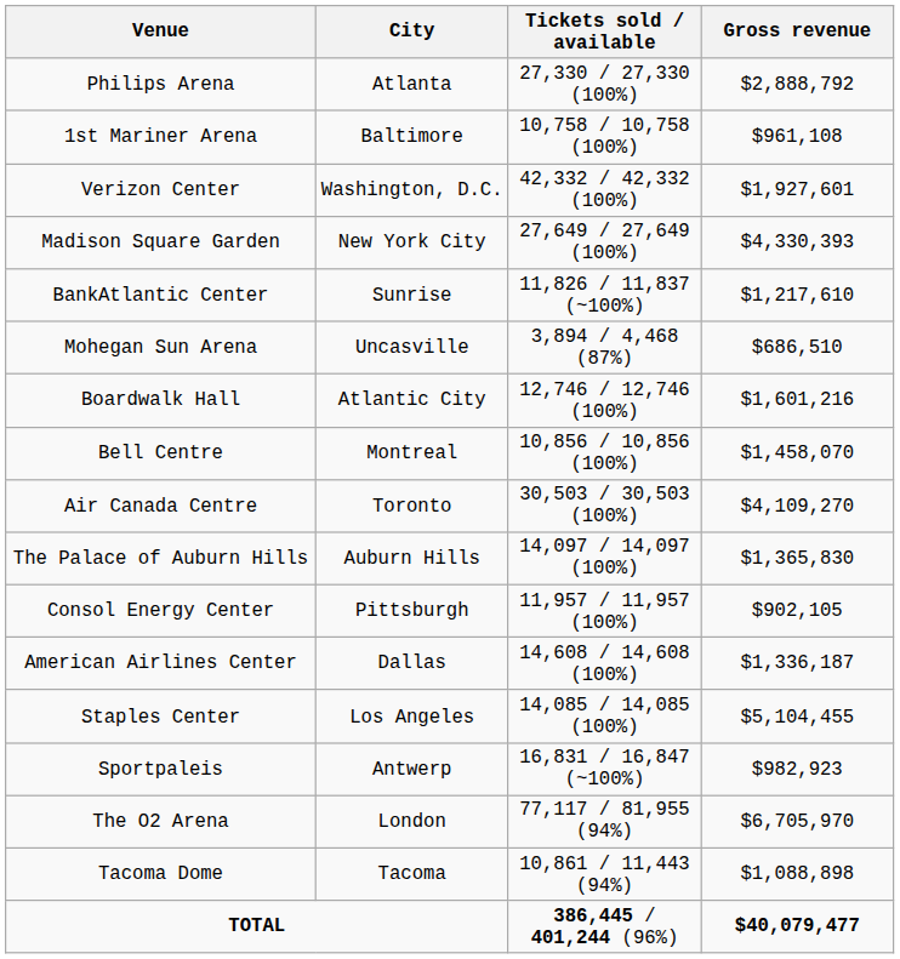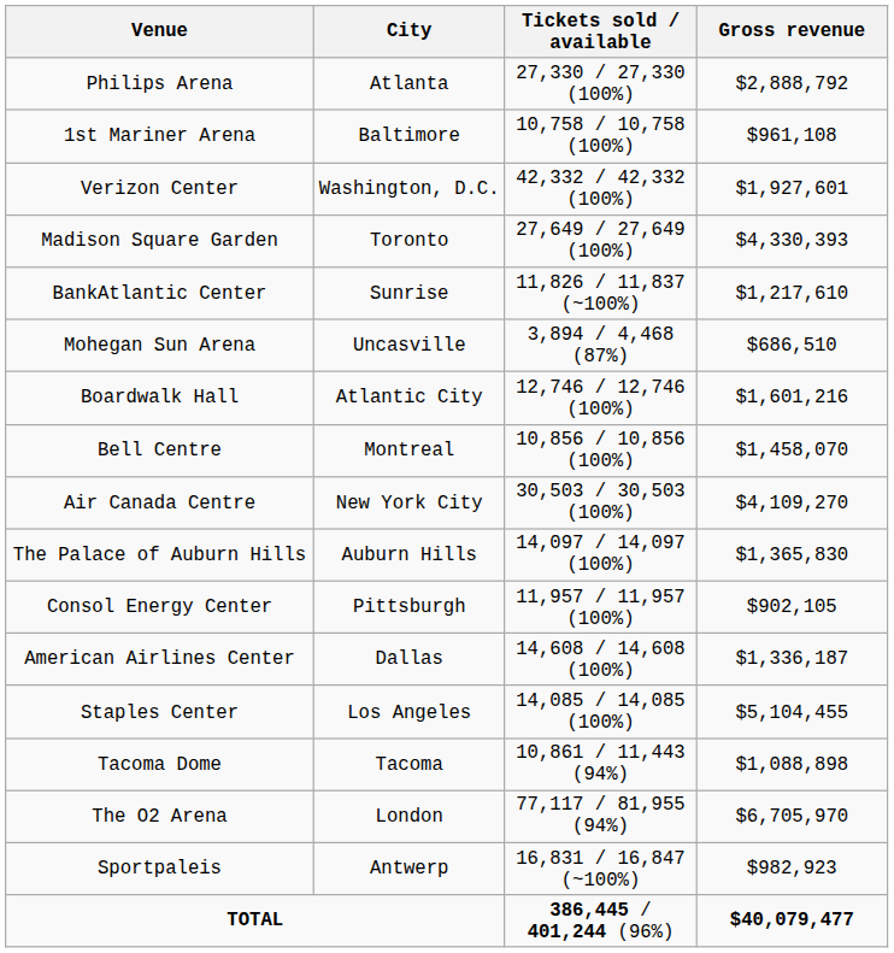 <table class="wikitable" style="text-align:center;">
 <tr>
 <th style="width:275px;">Venue</th>
 <th style="width:150px;">City</th>
 <th style="width:160px;">Tickets sold / available</th>
 <th style="width:150px;">Gross revenue</th>
 </tr>
 <tr>
 <td>Philips Arena</td>
 <td>Atlanta</td>
 <td>27,330 / 27,330 (100%)</td>
 <td>$2,888,792</td>
 </tr>
 <tr>
 <td>1st Mariner Arena</td>
 <td>Baltimore</td>
 <td>10,758 / 10,758 (100%)</td>
 <td>$961,108</td>
 </tr>
 <tr>
 <td>Verizon Center</td>
 <td>Washington, D.C.</td>
 <td>42,332 / 42,332 (100%)</td>
 <td>$1,927,601</td>
 </tr>
 <tr>
 <td>Madison Square Garden</td>
-<td>New York City</td>
+<td>Toronto</td>
 <td>27,649 / 27,649 (100%)</td>
 <td>$4,330,393</td>
 </tr>
 <tr>
 <td>BankAtlantic Center</td>
 <td>Sunrise</td>
 <td>11,826 / 11,837 (~100%)</td>
 <td>$1,217,610</td>
 </tr>
 <tr>
 <td>Mohegan Sun Arena</td>
 <td>Uncasville</td>
 <td>3,894 / 4,468 (87%)</td>
 <td>$686,510</td>
 </tr>
 <tr>
 <td>Boardwalk Hall</td>
 <td>Atlantic City</td>
 <td>12,746 / 12,746 (100%)</td>
 <td>$1,601,216</td>
 </tr>
 <tr>
 <td>Bell Centre</td>
 <td>Montreal</td>
 <td>10,856 / 10,856 (100%)</td>
 <td>$1,458,070</td>
 </tr>
 <tr>
 <td>Air Canada Centre</td>
-<td>Toronto</td>
+<td>New York City</td>
 <td>30,503 / 30,503 (100%)</td>
 <td>$4,109,270</td>
 </tr>
 <tr>
 <td>The Palace of Auburn Hills</td>
 <td>Auburn Hills</td>
 <td>14,097 / 14,097 (100%)</td>
 <td>$1,365,830</td>
 </tr>
 <tr>
 <td>Consol Energy Center</td>
 <td>Pittsburgh</td>
 <td>11,957 / 11,957 (100%)</td>
 <td>$902,105</td>
 </tr>
 <tr>
 <td>American Airlines Center</td>
 <td>Dallas</td>
 <td>14,608 / 14,608 (100%)</td>
 <td>$1,336,187</td>
 </tr>
 <tr>
 <td>Staples Center</td>
 <td>Los Angeles</td>
 <td>14,085 / 14,085 (100%)</td>
 <td>$5,104,455</td>
 </tr>
 <tr>
-<td>Sportpaleis</td>
-<td>Antwerp</td>
-<td>16,831 / 16,847 (~100%)</td>
-<td>$982,923</td>
+<td>Tacoma Dome</td>
+<td>Tacoma</td>
+<td>10,861 / 11,443 (94%)</td>
+<td>$1,088,898</td>
 </tr>
 <tr>
 <td>The O2 Arena</td>
 <td>London</td>
 <td>77,117 / 81,955 (94%)</td>
 <td>$6,705,970</td>
 </tr>
 <tr>
-<td>Tacoma Dome</td>
-<td>Tacoma</td>
-<td>10,861 / 11,443 (94%)</td>
-<td>$1,088,898</td>
+<td>Sportpaleis</td>
+<td>Antwerp</td>
+<td>16,831 / 16,847 (~100%)</td>
+<td>$982,923</td>
 </tr>
 <tr>
 <td colspan="2"><strong>TOTAL</strong></td>
 <td><strong>386,445</strong> / <strong>401,244</strong> (96%)</td>
 <td><strong>$40,079,477</strong></td>
 </tr>
 </table>
